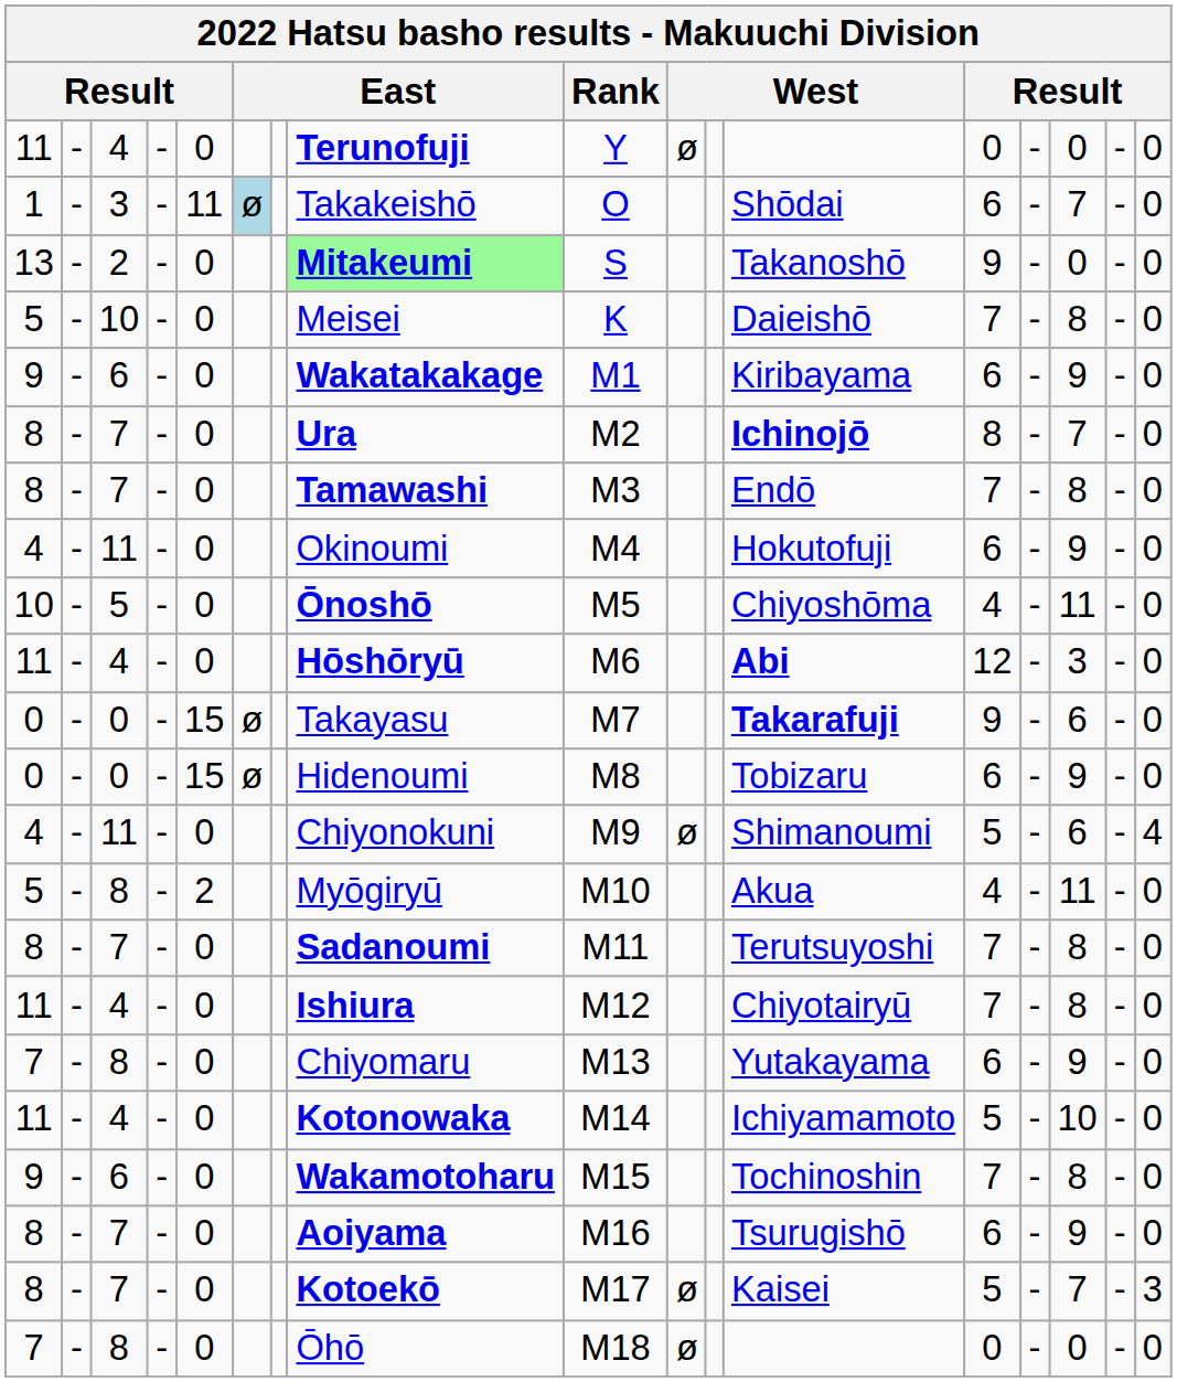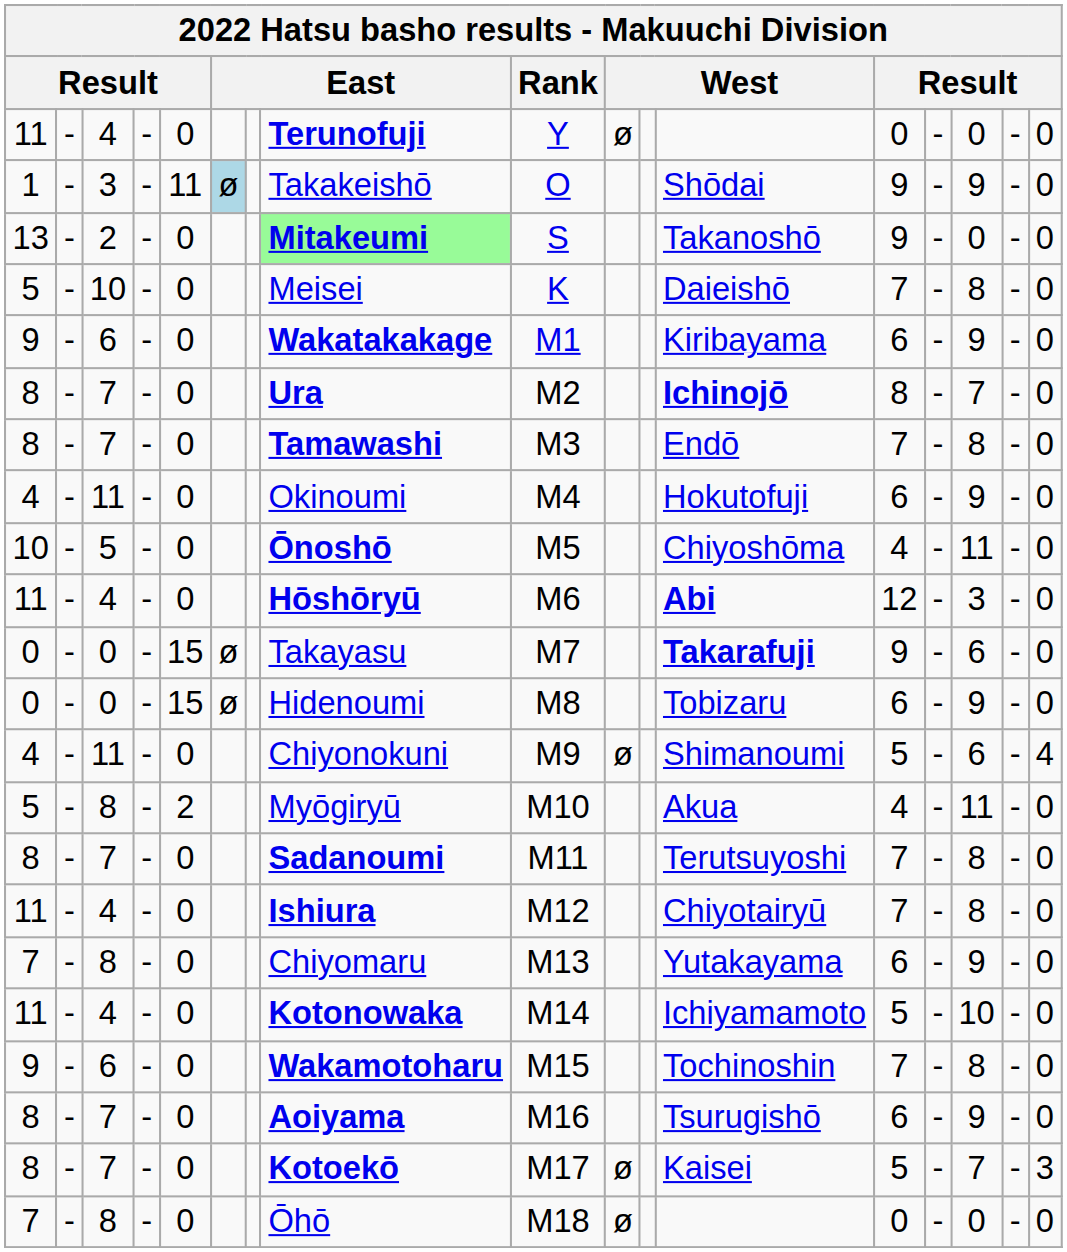 <table class="wikitable" style="text-align:center">
 <tr>
 <th colspan="17">2022 Hatsu basho results - Makuuchi Division</th>
 </tr>
 <tr>
 <th colspan="5">Result</th>
 <th colspan="3">East</th>
 <th>Rank</th>
 <th colspan="3">West</th>
 <th colspan="5">Result</th>
 </tr>
 <tr>
 <td>11</td>
 <td>-</td>
 <td>4</td>
 <td>-</td>
 <td>0</td>
 <td></td>
 <td></td>
 <td style="text-align:left"><strong><a href='#'>Terunofuji</a></strong></td>
 <td><a href='#'>Y</a></td>
 <td>ø</td>
 <td></td>
 <td></td>
 <td>0</td>
 <td>-</td>
 <td>0</td>
 <td>-</td>
 <td>0</td>
 </tr>
 <tr>
 <td>1</td>
 <td>-</td>
 <td>3</td>
 <td>-</td>
 <td>11</td>
 <td style="background: lightblue;">ø</td>
 <td></td>
 <td style="text-align:left"><a href='#'>Takakeishō</a></td>
 <td><a href='#'>O</a></td>
 <td></td>
 <td></td>
 <td style="text-align:left;"><a href='#'>Shōdai</a></td>
-<td>6</td>
+<td>9</td>
 <td>-</td>
-<td>7</td>
+<td>9</td>
 <td>-</td>
 <td>0</td>
 </tr>
 <tr>
 <td>13</td>
 <td>-</td>
 <td>2</td>
 <td>-</td>
 <td>0</td>
 <td></td>
 <td></td>
 <td style="text-align:left;background: PaleGreen;"><strong><a href='#'>Mitakeumi</a></strong></td>
 <td><a href='#'>S</a></td>
 <td></td>
 <td></td>
 <td style="text-align:left;"><a href='#'>Takanoshō</a></td>
 <td>9</td>
 <td>-</td>
 <td>0</td>
 <td>-</td>
 <td>0</td>
 </tr>
 <tr>
 <td>5</td>
 <td>-</td>
 <td>10</td>
 <td>-</td>
 <td>0</td>
 <td></td>
 <td></td>
 <td style="text-align:left;"><a href='#'>Meisei</a></td>
 <td><a href='#'>K</a></td>
 <td></td>
 <td></td>
 <td style="text-align:left;"><a href='#'>Daieishō</a></td>
 <td>7</td>
 <td>-</td>
 <td>8</td>
 <td>-</td>
 <td>0</td>
 </tr>
 <tr>
 <td>9</td>
 <td>-</td>
 <td>6</td>
 <td>-</td>
 <td>0</td>
 <td></td>
 <td></td>
 <td style="text-align:left;"><strong><a href='#'>Wakatakakage</a></strong></td>
 <td><a href='#'>M1</a></td>
 <td></td>
 <td></td>
 <td style="text-align:left;"><a href='#'>Kiribayama</a></td>
 <td>6</td>
 <td>-</td>
 <td>9</td>
 <td>-</td>
 <td>0</td>
 </tr>
 <tr>
 <td>8</td>
 <td>-</td>
 <td>7</td>
 <td>-</td>
 <td>0</td>
 <td></td>
 <td></td>
 <td style="text-align:left;"><strong><a href='#'>Ura</a></strong></td>
 <td>M2</td>
 <td></td>
 <td></td>
 <td style="text-align:left;"><strong><a href='#'>Ichinojō</a></strong></td>
 <td>8</td>
 <td>-</td>
 <td>7</td>
 <td>-</td>
 <td>0</td>
 </tr>
 <tr>
 <td>8</td>
 <td>-</td>
 <td>7</td>
 <td>-</td>
 <td>0</td>
 <td></td>
 <td></td>
 <td style="text-align:left;"><strong><a href='#'>Tamawashi</a></strong></td>
 <td>M3</td>
 <td></td>
 <td></td>
 <td style="text-align:left;"><a href='#'>Endō</a></td>
 <td>7</td>
 <td>-</td>
 <td>8</td>
 <td>-</td>
 <td>0</td>
 </tr>
 <tr>
 <td>4</td>
 <td>-</td>
 <td>11</td>
 <td>-</td>
 <td>0</td>
 <td></td>
 <td></td>
 <td style="text-align:left;"><a href='#'>Okinoumi</a></td>
 <td>M4</td>
 <td></td>
 <td></td>
 <td style="text-align:left;"><a href='#'>Hokutofuji</a></td>
 <td>6</td>
 <td>-</td>
 <td>9</td>
 <td>-</td>
 <td>0</td>
 </tr>
 <tr>
 <td>10</td>
 <td>-</td>
 <td>5</td>
 <td>-</td>
 <td>0</td>
 <td></td>
 <td></td>
 <td style="text-align:left;"><strong><a href='#'>Ōnoshō</a></strong></td>
 <td>M5</td>
 <td></td>
 <td></td>
 <td style="text-align:left;"><a href='#'>Chiyoshōma</a></td>
 <td>4</td>
 <td>-</td>
 <td>11</td>
 <td>-</td>
 <td>0</td>
 </tr>
 <tr>
 <td>11</td>
 <td>-</td>
 <td>4</td>
 <td>-</td>
 <td>0</td>
 <td></td>
 <td></td>
 <td style="text-align:left;"><strong><a href='#'>Hōshōryū</a></strong></td>
 <td>M6</td>
 <td></td>
 <td></td>
 <td style="text-align:left;"><strong><a href='#'>Abi</a></strong></td>
 <td>12</td>
 <td>-</td>
 <td>3</td>
 <td>-</td>
 <td>0</td>
 </tr>
 <tr>
 <td>0</td>
 <td>-</td>
 <td>0</td>
 <td>-</td>
 <td>15</td>
 <td>ø</td>
 <td></td>
 <td style="text-align:left;"><a href='#'>Takayasu</a></td>
 <td>M7</td>
 <td></td>
 <td></td>
 <td style="text-align:left;"><strong><a href='#'>Takarafuji</a></strong></td>
 <td>9</td>
 <td>-</td>
 <td>6</td>
 <td>-</td>
 <td>0</td>
 </tr>
 <tr>
 <td>0</td>
 <td>-</td>
 <td>0</td>
 <td>-</td>
 <td>15</td>
 <td>ø</td>
 <td></td>
 <td style="text-align:left;"><a href='#'>Hidenoumi</a></td>
 <td>M8</td>
 <td></td>
 <td></td>
 <td style="text-align:left;"><a href='#'>Tobizaru</a></td>
 <td>6</td>
 <td>-</td>
 <td>9</td>
 <td>-</td>
 <td>0</td>
 </tr>
 <tr>
 <td>4</td>
 <td>-</td>
 <td>11</td>
 <td>-</td>
 <td>0</td>
 <td></td>
 <td></td>
 <td style="text-align:left;"><a href='#'>Chiyonokuni</a></td>
 <td>M9</td>
 <td>ø</td>
 <td></td>
 <td style="text-align:left;"><a href='#'>Shimanoumi</a></td>
 <td>5</td>
 <td>-</td>
 <td>6</td>
 <td>-</td>
 <td>4</td>
 </tr>
 <tr>
 <td>5</td>
 <td>-</td>
 <td>8</td>
 <td>-</td>
 <td>2</td>
 <td></td>
 <td></td>
 <td style="text-align:left;"><a href='#'>Myōgiryū</a></td>
 <td>M10</td>
 <td></td>
 <td></td>
 <td style="text-align:left;"><a href='#'>Akua</a></td>
 <td>4</td>
 <td>-</td>
 <td>11</td>
 <td>-</td>
 <td>0</td>
 </tr>
 <tr>
 <td>8</td>
 <td>-</td>
 <td>7</td>
 <td>-</td>
 <td>0</td>
 <td></td>
 <td></td>
 <td style="text-align:left;"><strong><a href='#'>Sadanoumi</a></strong></td>
 <td>M11</td>
 <td></td>
 <td></td>
 <td style="text-align:left;"><a href='#'>Terutsuyoshi</a></td>
 <td>7</td>
 <td>-</td>
 <td>8</td>
 <td>-</td>
 <td>0</td>
 </tr>
 <tr>
 <td>11</td>
 <td>-</td>
 <td>4</td>
 <td>-</td>
 <td>0</td>
 <td></td>
 <td></td>
 <td style="text-align:left;"><strong><a href='#'>Ishiura</a></strong></td>
 <td>M12</td>
 <td></td>
 <td></td>
 <td style="text-align:left;"><a href='#'>Chiyotairyū</a></td>
 <td>7</td>
 <td>-</td>
 <td>8</td>
 <td>-</td>
 <td>0</td>
 </tr>
 <tr>
 <td>7</td>
 <td>-</td>
 <td>8</td>
 <td>-</td>
 <td>0</td>
 <td></td>
 <td></td>
 <td style="text-align:left;"><a href='#'>Chiyomaru</a></td>
 <td>M13</td>
 <td></td>
 <td></td>
 <td style="text-align:left;"><a href='#'>Yutakayama</a></td>
 <td>6</td>
 <td>-</td>
 <td>9</td>
 <td>-</td>
 <td>0</td>
 </tr>
 <tr>
 <td>11</td>
 <td>-</td>
 <td>4</td>
 <td>-</td>
 <td>0</td>
 <td></td>
 <td></td>
 <td style="text-align:left;"><strong><a href='#'>Kotonowaka</a></strong></td>
 <td>M14</td>
 <td></td>
 <td></td>
 <td style="text-align:left;"><a href='#'>Ichiyamamoto</a></td>
 <td>5</td>
 <td>-</td>
 <td>10</td>
 <td>-</td>
 <td>0</td>
 </tr>
 <tr>
 <td>9</td>
 <td>-</td>
 <td>6</td>
 <td>-</td>
 <td>0</td>
 <td></td>
 <td></td>
 <td style="text-align:left;"><strong><a href='#'>Wakamotoharu</a></strong></td>
 <td>M15</td>
 <td></td>
 <td></td>
 <td style="text-align:left;"><a href='#'>Tochinoshin</a></td>
 <td>7</td>
 <td>-</td>
 <td>8</td>
 <td>-</td>
 <td>0</td>
 </tr>
 <tr>
 <td>8</td>
 <td>-</td>
 <td>7</td>
 <td>-</td>
 <td>0</td>
 <td></td>
 <td></td>
 <td style="text-align:left;"><strong><a href='#'>Aoiyama</a></strong></td>
 <td>M16</td>
 <td></td>
 <td></td>
 <td style="text-align:left;"><a href='#'>Tsurugishō</a></td>
 <td>6</td>
 <td>-</td>
 <td>9</td>
 <td>-</td>
 <td>0</td>
 </tr>
 <tr>
 <td>8</td>
 <td>-</td>
 <td>7</td>
 <td>-</td>
 <td>0</td>
 <td></td>
 <td></td>
 <td style="text-align:left;"><strong><a href='#'>Kotoekō</a></strong></td>
 <td>M17</td>
 <td>ø</td>
 <td></td>
 <td style="text-align:left;"><a href='#'>Kaisei</a></td>
 <td>5</td>
 <td>-</td>
 <td>7</td>
 <td>-</td>
 <td>3</td>
 </tr>
 <tr>
 <td>7</td>
 <td>-</td>
 <td>8</td>
 <td>-</td>
 <td>0</td>
 <td></td>
 <td></td>
 <td style="text-align:left;"><a href='#'>Ōhō</a></td>
 <td>M18</td>
 <td>ø</td>
 <td></td>
 <td></td>
 <td>0</td>
 <td>-</td>
 <td>0</td>
 <td>-</td>
 <td>0</td>
 </tr>
 <tr>
 </tr>
 </table>
